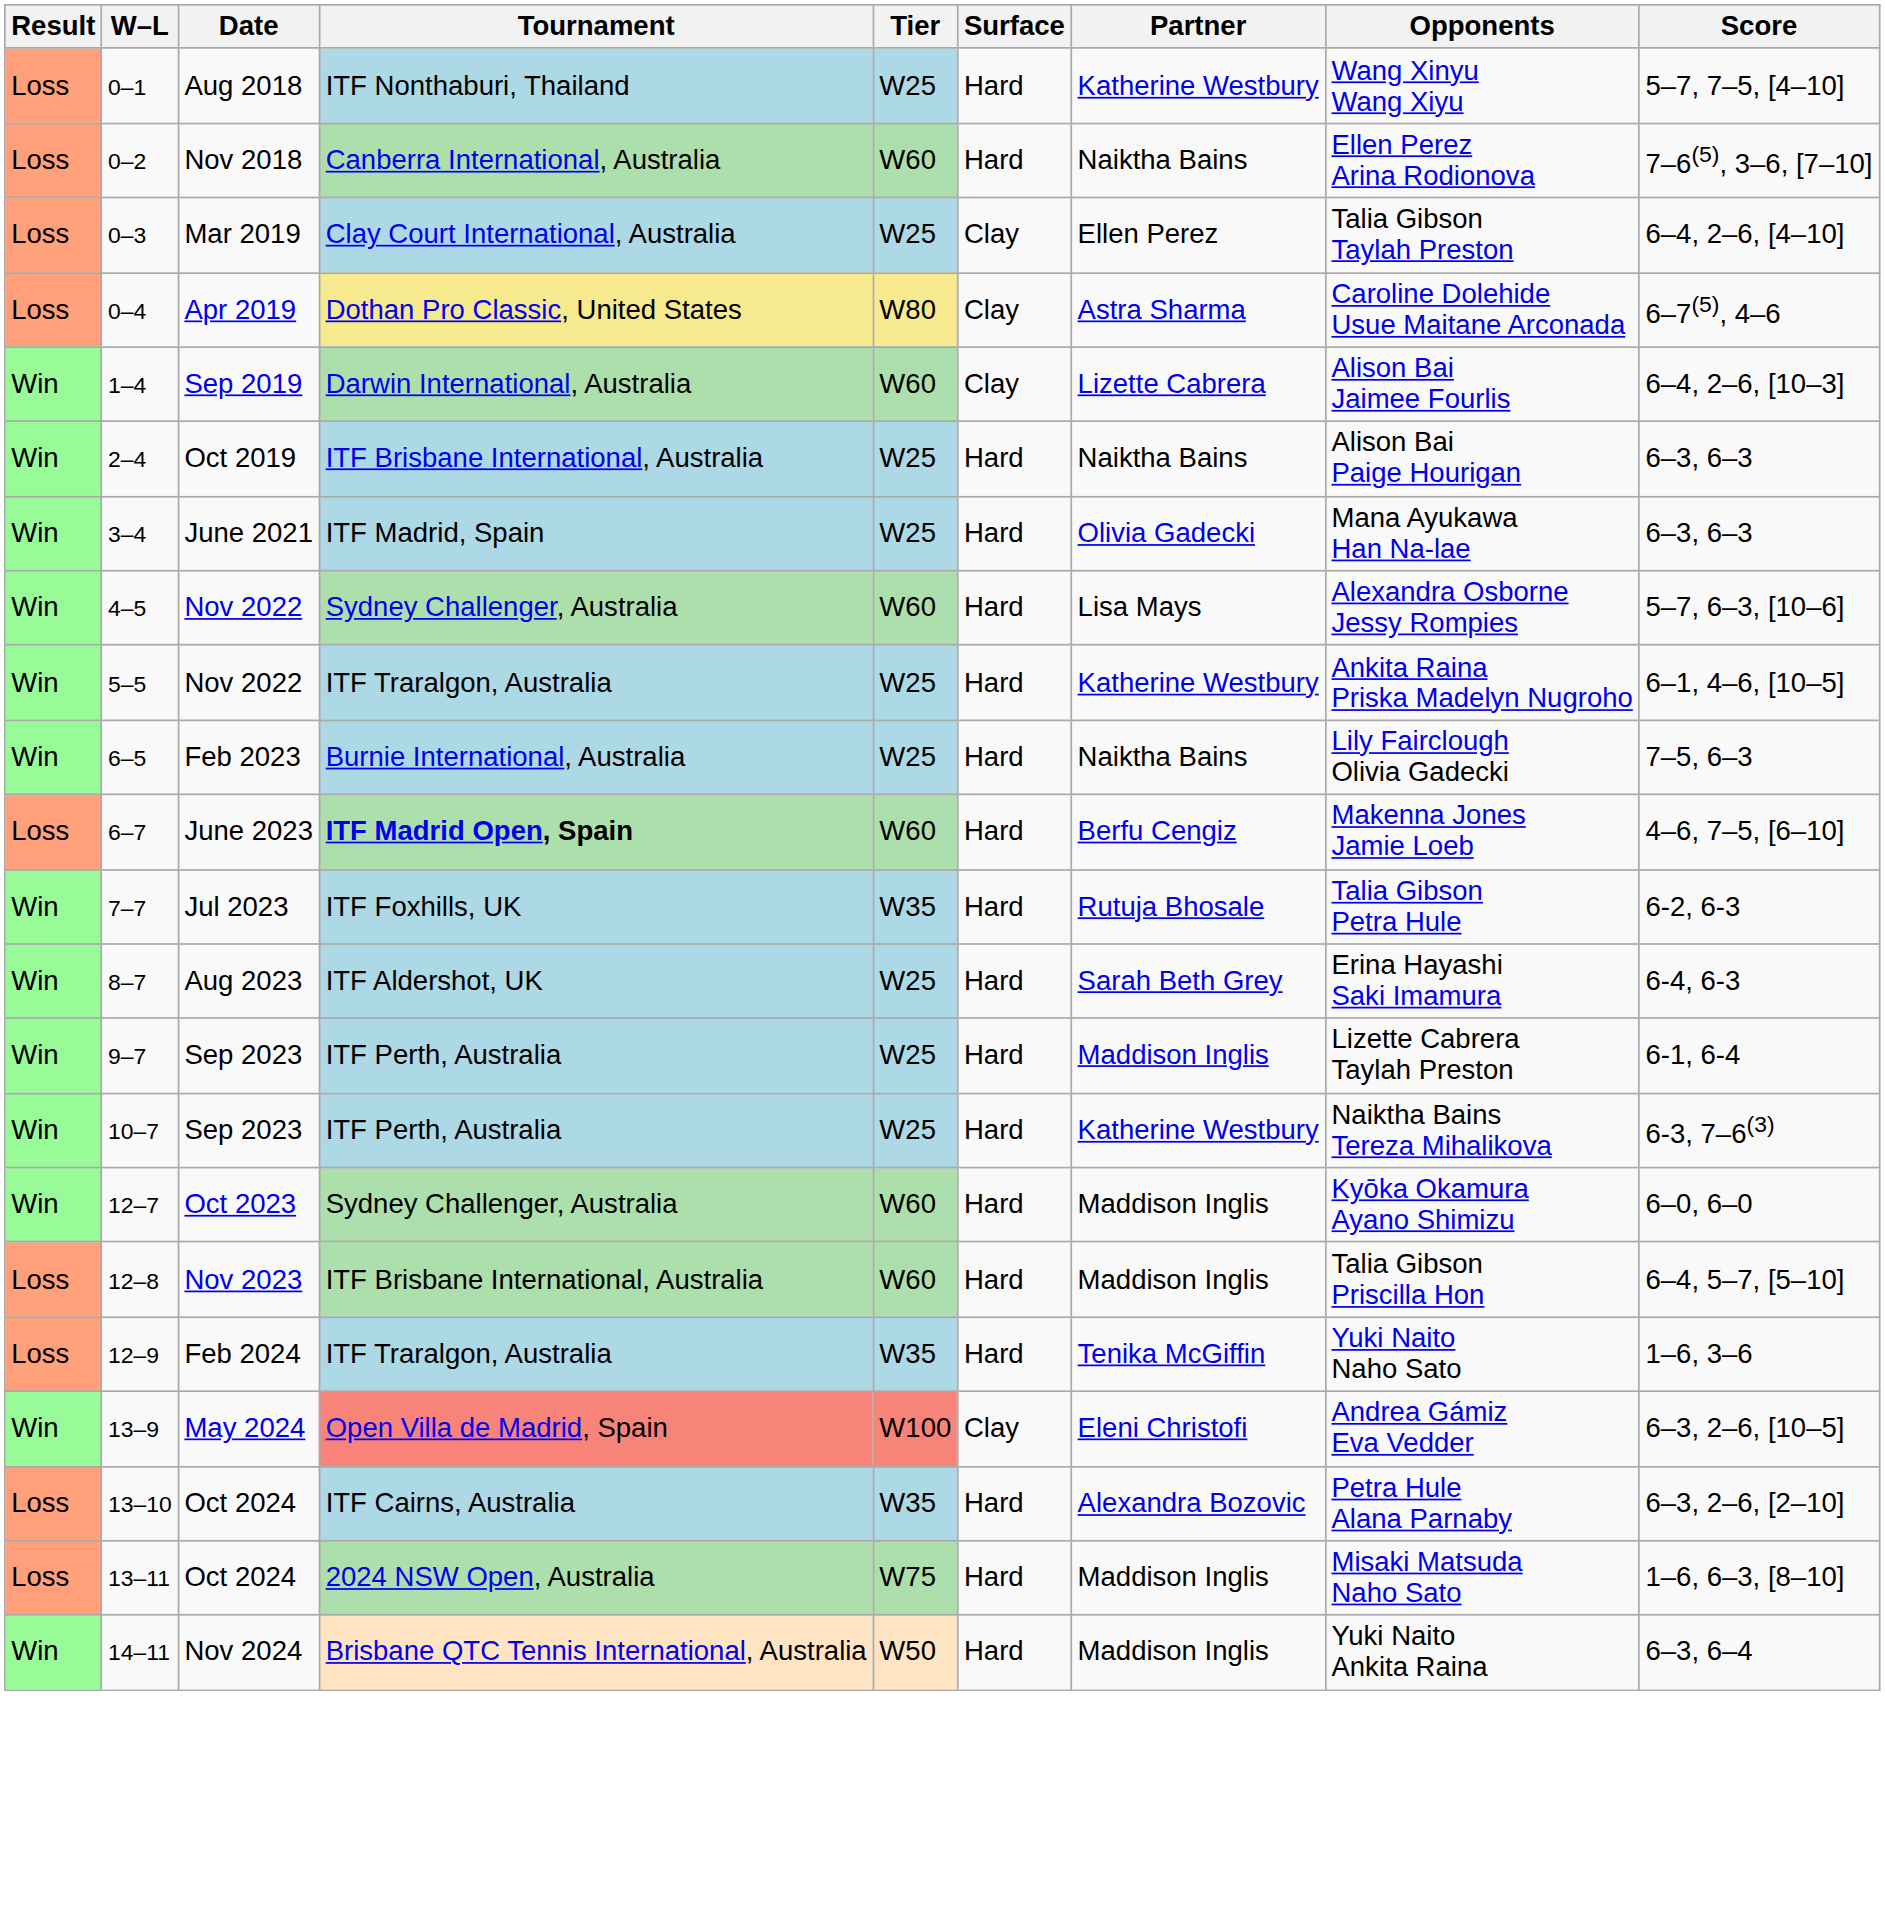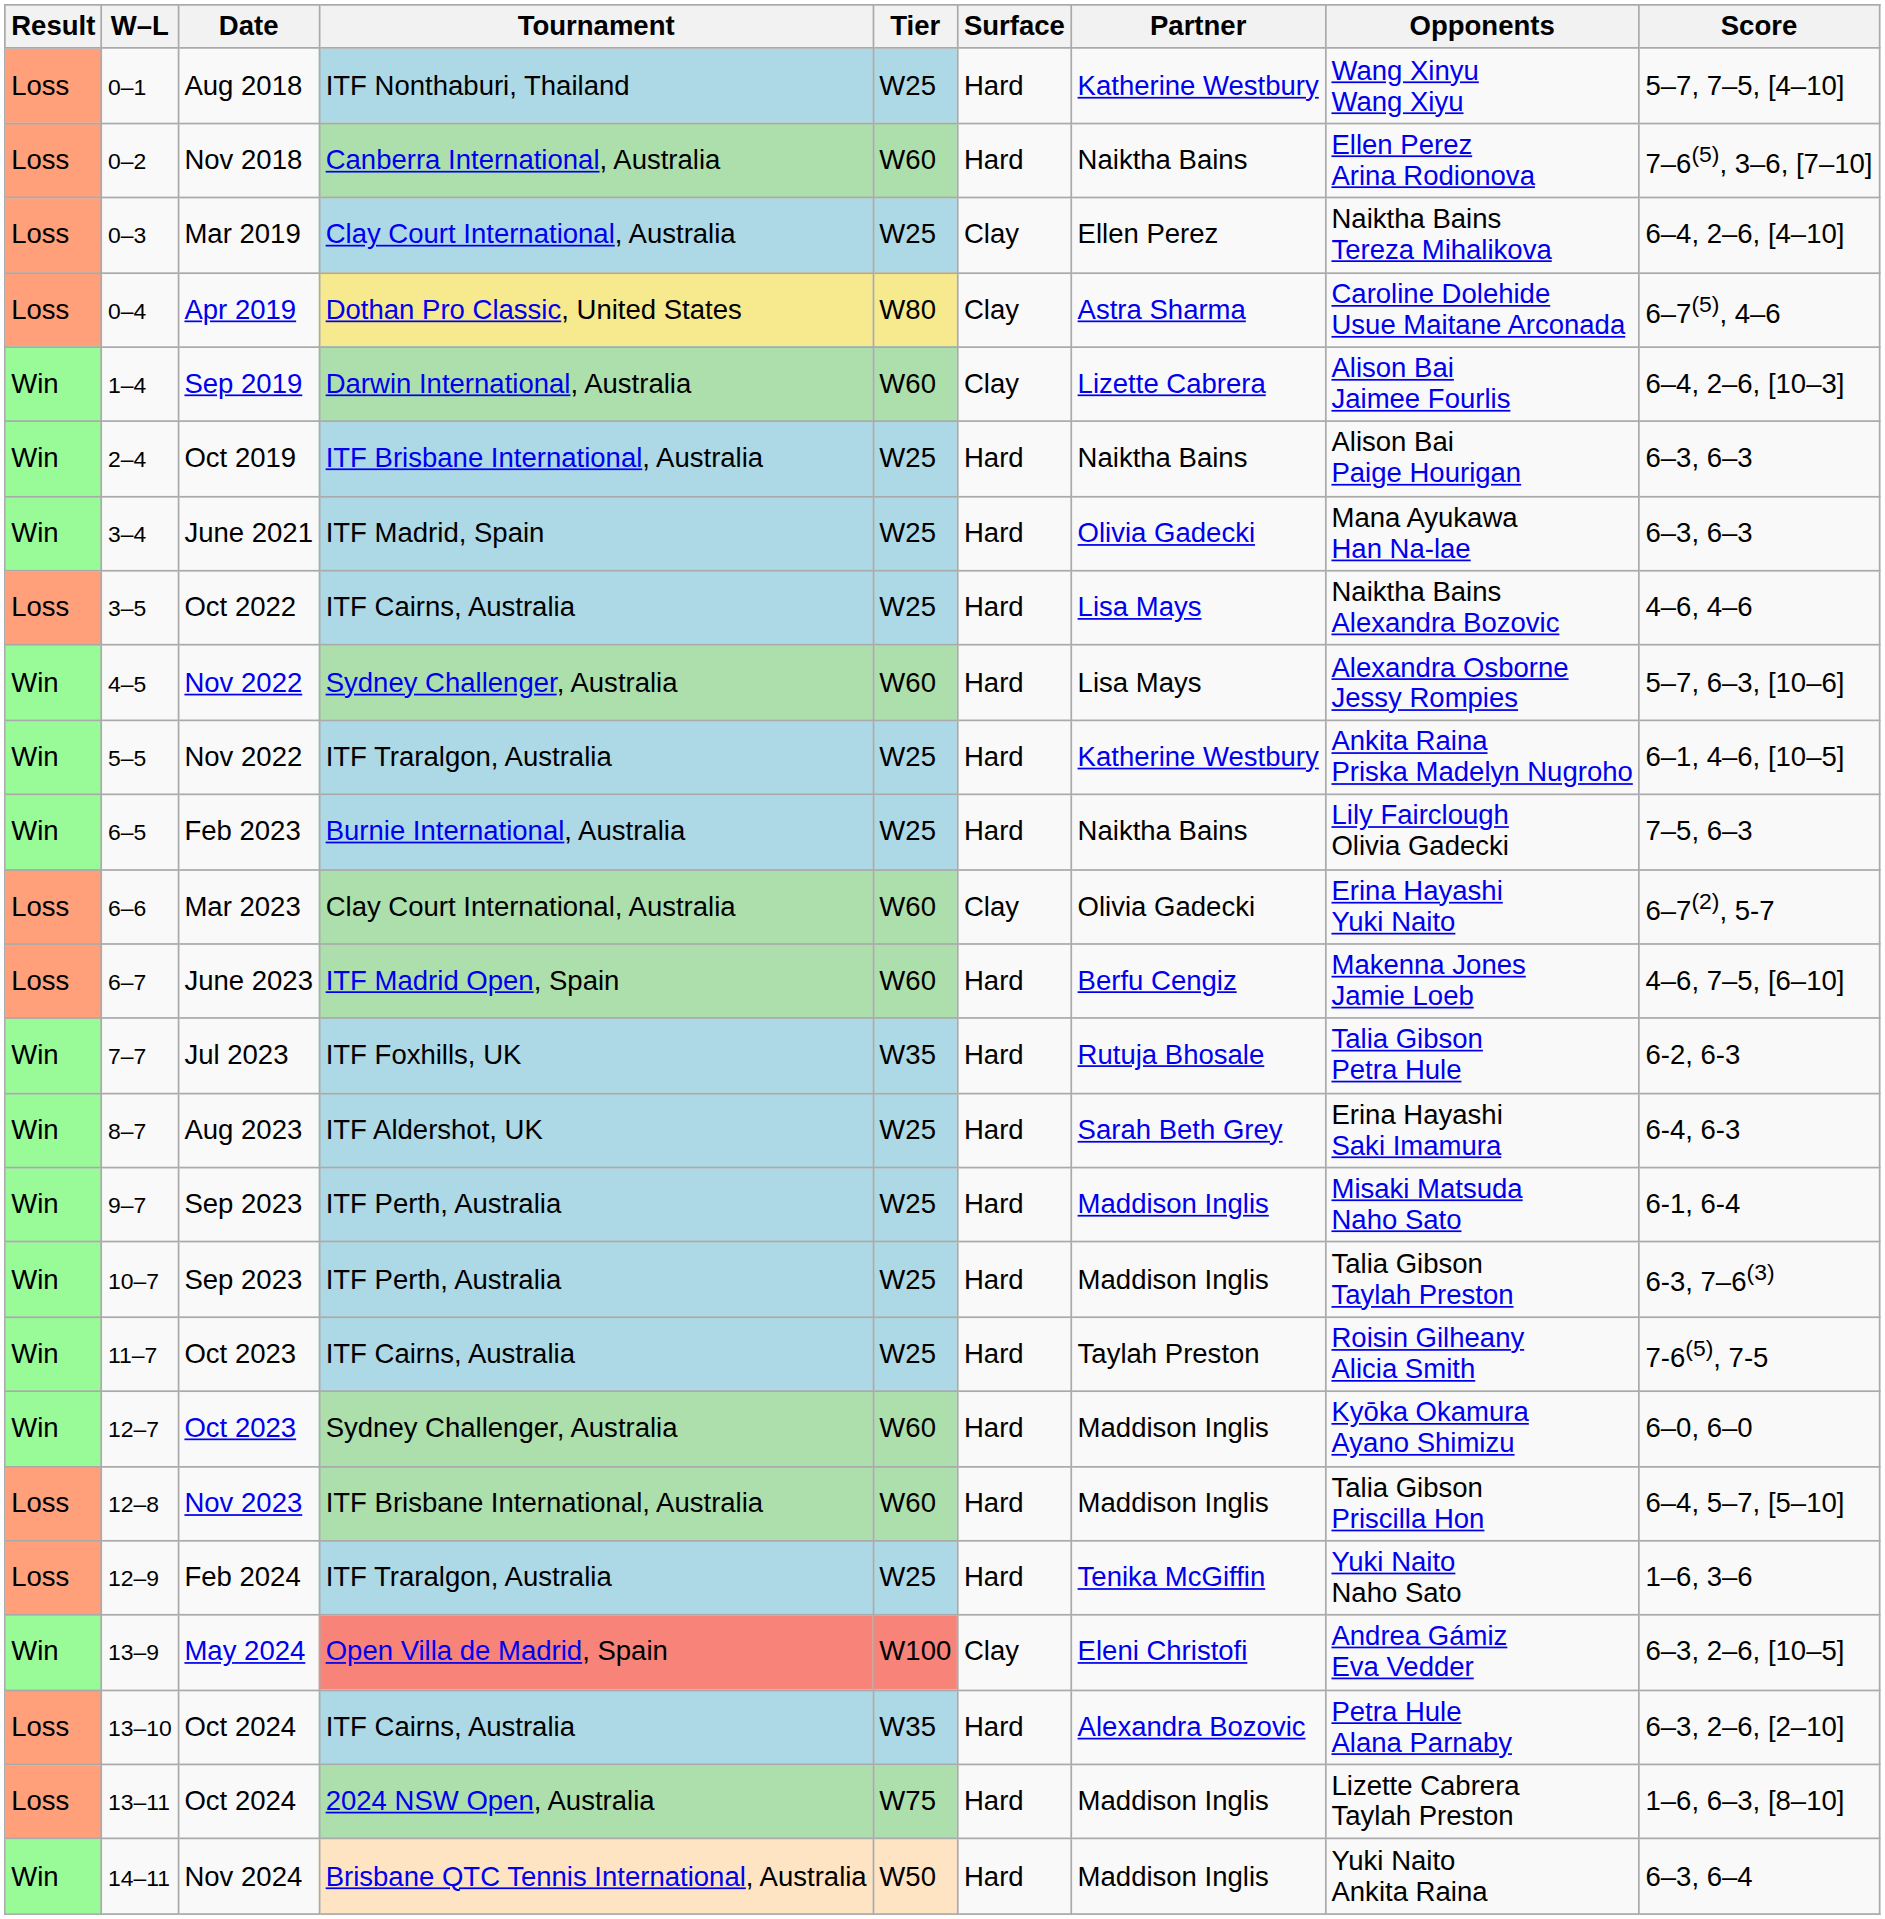 <table class="sortable wikitable">
 <tr>
 <th>Result</th>
 <th class=unsortable>W–L</th>
 <th>Date</th>
 <th>Tournament</th>
 <th>Tier</th>
 <th>Surface</th>
 <th>Partner</th>
 <th>Opponents</th>
 <th class=unsortable>Score</th>
 </tr>
 <tr>
 <td style=background:#ffa07a;>Loss</td>
 <td><small>0–1</small></td>
 <td>Aug 2018</td>
 <td style=background:lightblue;>ITF Nonthaburi, Thailand</td>
 <td style=background:lightblue;>W25</td>
 <td>Hard</td>
 <td> <a href='#'>Katherine Westbury</a></td>
 <td> <a href='#'>Wang Xinyu</a> <br>  <a href='#'>Wang Xiyu</a></td>
 <td>5–7, 7–5, [4–10]</td>
 </tr>
 <tr>
 <td style=background:#ffa07a;>Loss</td>
 <td><small>0–2</small></td>
 <td>Nov 2018</td>
 <td style=background:#addfad><a href='#'>Canberra International</a>, Australia</td>
 <td style=background:#addfad>W60</td>
 <td>Hard</td>
 <td> Naiktha Bains</td>
 <td> <a href='#'>Ellen Perez</a> <br>  <a href='#'>Arina Rodionova</a></td>
 <td>7–6<sup>(5)</sup>, 3–6, [7–10]</td>
 </tr>
 <tr>
 <td style=background:#ffa07a;>Loss</td>
 <td><small>0–3</small></td>
 <td>Mar 2019</td>
 <td style=background:lightblue;><a href='#'>Clay Court International</a>, Australia</td>
 <td style=background:lightblue;>W25</td>
 <td>Clay</td>
 <td> Ellen Perez</td>
-<td> Talia Gibson <br>  <a href='#'>Taylah Preston</a></td>
+<td> Naiktha Bains <br>  <a href='#'>Tereza Mihalikova</a></td>
 <td>6–4, 2–6, [4–10]</td>
 </tr>
 <tr>
 <td style=background:#ffa07a;>Loss</td>
 <td><small>0–4</small></td>
 <td><a href='#'>Apr 2019</a></td>
 <td style=background:#f7e98e;><a href='#'>Dothan Pro Classic</a>, United States</td>
 <td style=background:#f7e98e;>W80</td>
 <td>Clay</td>
 <td> <a href='#'>Astra Sharma</a></td>
 <td> <a href='#'>Caroline Dolehide</a> <br>  <a href='#'>Usue Maitane Arconada</a></td>
 <td>6–7<sup>(5)</sup>, 4–6</td>
 </tr>
 <tr>
 <td style=background:#98fb98;>Win</td>
 <td><small>1–4</small></td>
 <td><a href='#'>Sep 2019</a></td>
 <td style=background:#addfad><a href='#'>Darwin International</a>, Australia</td>
 <td style=background:#addfad>W60</td>
 <td>Clay</td>
 <td> <a href='#'>Lizette Cabrera</a></td>
 <td> <a href='#'>Alison Bai</a> <br>  <a href='#'>Jaimee Fourlis</a></td>
 <td>6–4, 2–6, [10–3]</td>
 </tr>
 <tr>
 <td style=background:#98fb98;>Win</td>
 <td><small>2–4</small></td>
 <td>Oct 2019</td>
 <td style=background:lightblue;><a href='#'>ITF Brisbane International</a>, Australia</td>
 <td style=background:lightblue;>W25</td>
 <td>Hard</td>
 <td> Naiktha Bains</td>
 <td> Alison Bai <br>  <a href='#'>Paige Hourigan</a></td>
 <td>6–3, 6–3</td>
 </tr>
 <tr>
 <td style=background:#98fb98;>Win</td>
 <td><small>3–4</small></td>
 <td>June 2021</td>
 <td style=background:lightblue;>ITF Madrid, Spain</td>
 <td style=background:lightblue;>W25</td>
 <td>Hard</td>
 <td> <a href='#'>Olivia Gadecki</a></td>
 <td> Mana Ayukawa <br>  <a href='#'>Han Na-lae</a></td>
 <td>6–3, 6–3</td>
 </tr>
 <tr>
+<td style=background:#ffa07a;>Loss</td>
+<td><small>3–5</small></td>
+<td>Oct 2022</td>
+<td style=background:lightblue;>ITF Cairns, Australia</td>
+<td style=background:lightblue;>W25</td>
+<td>Hard</td>
+<td> <a href='#'>Lisa Mays</a></td>
+<td> Naiktha Bains <br>  <a href='#'>Alexandra Bozovic</a></td>
+<td>4–6, 4–6</td>
+</tr>
+<tr>
 <td style=background:#98fb98;>Win</td>
 <td><small>4–5</small></td>
 <td><a href='#'>Nov 2022</a></td>
 <td style=background:#addfad><a href='#'>Sydney Challenger</a>, Australia</td>
 <td style=background:#addfad>W60</td>
 <td>Hard</td>
 <td> Lisa Mays</td>
 <td> <a href='#'>Alexandra Osborne</a> <br>  <a href='#'>Jessy Rompies</a></td>
 <td>5–7, 6–3, [10–6]</td>
 </tr>
 <tr>
 <td style=background:#98fb98>Win</td>
 <td><small>5–5</small></td>
 <td>Nov 2022</td>
 <td style=background:lightblue;>ITF Traralgon, Australia</td>
 <td style=background:lightblue;>W25</td>
 <td>Hard</td>
 <td> <a href='#'>Katherine Westbury</a></td>
 <td> <a href='#'>Ankita Raina</a> <br>  <a href='#'>Priska Madelyn Nugroho</a></td>
 <td>6–1, 4–6, [10–5]</td>
 </tr>
 <tr>
 <td style=background:#98fb98>Win</td>
 <td><small>6–5</small></td>
 <td>Feb 2023</td>
 <td style=background:lightblue;><a href='#'>Burnie International</a>, Australia</td>
 <td style=background:lightblue;>W25</td>
 <td>Hard</td>
 <td> Naiktha Bains</td>
 <td> <a href='#'>Lily Fairclough</a> <br>  Olivia Gadecki</td>
 <td>7–5, 6–3</td>
 </tr>
 <tr>
 <td style=background:#ffa07a;>Loss</td>
+<td><small>6–6</small></td>
+<td>Mar 2023</td>
+<td style=background:#addfad>Clay Court International, Australia</td>
+<td style=background:#addfad>W60</td>
+<td>Clay</td>
+<td> Olivia Gadecki</td>
+<td> <a href='#'>Erina Hayashi</a> <br>  <a href='#'>Yuki Naito</a></td>
+<td>6–7<sup>(2)</sup>, 5-7</td>
+</tr>
+<tr>
+<td style=background:#ffa07a;>Loss</td>
 <td><small>6–7</small></td>
 <td>June 2023</td>
-<td style=background:#addfad><strong><a href='#'>ITF Madrid Open</a>, Spain</strong></td>
+<td style=background:#addfad><a href='#'>ITF Madrid Open</a>, Spain</td>
 <td style=background:#addfad>W60</td>
 <td>Hard</td>
 <td> <a href='#'>Berfu Cengiz</a></td>
 <td> <a href='#'>Makenna Jones</a> <br>  <a href='#'>Jamie Loeb</a></td>
 <td>4–6, 7–5, [6–10]</td>
 </tr>
 <tr>
 <td style=background:#98fb98>Win</td>
 <td><small>7–7</small></td>
 <td>Jul 2023</td>
 <td style=background:lightblue;>ITF Foxhills, UK</td>
 <td style=background:lightblue;>W35</td>
 <td>Hard</td>
 <td> <a href='#'>Rutuja Bhosale</a></td>
 <td> <a href='#'>Talia Gibson</a> <br>  <a href='#'>Petra Hule</a></td>
 <td>6-2, 6-3</td>
 </tr>
 <tr>
 <td style=background:#98fb98>Win</td>
 <td><small>8–7</small></td>
 <td>Aug 2023</td>
 <td style=background:lightblue;>ITF Aldershot, UK</td>
 <td style=background:lightblue;>W25</td>
 <td>Hard</td>
 <td> <a href='#'>Sarah Beth Grey</a></td>
 <td> Erina Hayashi <br>  <a href='#'>Saki Imamura</a></td>
 <td>6-4, 6-3</td>
 </tr>
 <tr>
 <td style=background:#98fb98>Win</td>
 <td><small>9–7</small></td>
 <td>Sep 2023</td>
 <td style=background:lightblue;>ITF Perth, Australia</td>
 <td style=background:lightblue;>W25</td>
 <td>Hard</td>
 <td> <a href='#'>Maddison Inglis</a></td>
-<td> Lizette Cabrera <br>  Taylah Preston</td>
+<td> <a href='#'>Misaki Matsuda</a> <br>  <a href='#'>Naho Sato</a></td>
 <td>6-1, 6-4</td>
 </tr>
 <tr>
 <td style=background:#98fb98>Win</td>
 <td><small>10–7</small></td>
 <td>Sep 2023</td>
 <td style=background:lightblue;>ITF Perth, Australia</td>
 <td style=background:lightblue;>W25</td>
 <td>Hard</td>
-<td> <a href='#'>Katherine Westbury</a></td>
-<td> Naiktha Bains <br>  <a href='#'>Tereza Mihalikova</a></td>
+<td> Maddison Inglis</td>
+<td> Talia Gibson <br>  <a href='#'>Taylah Preston</a></td>
 <td>6-3, 7–6<sup>(3)</sup></td>
+</tr>
+<tr>
+<td style=background:#98fb98>Win</td>
+<td><small>11–7</small></td>
+<td>Oct 2023</td>
+<td style=background:lightblue;>ITF Cairns, Australia</td>
+<td style=background:lightblue;>W25</td>
+<td>Hard</td>
+<td> Taylah Preston</td>
+<td> <a href='#'>Roisin Gilheany</a> <br>  <a href='#'>Alicia Smith</a></td>
+<td>7-6<sup>(5)</sup>, 7-5</td>
 </tr>
 <tr>
 <td style="background:#98fb98;">Win</td>
 <td><small>12–7</small></td>
 <td><a href='#'>Oct 2023</a></td>
 <td style="background:#addfad;">Sydney Challenger, Australia</td>
 <td style="background:#addfad;">W60</td>
 <td>Hard</td>
 <td> Maddison Inglis</td>
 <td> <a href='#'>Kyōka Okamura</a> <br>  <a href='#'>Ayano Shimizu</a></td>
 <td>6–0, 6–0</td>
 </tr>
 <tr>
 <td style=background:#ffa07a;>Loss</td>
 <td><small>12–8</small></td>
 <td><a href='#'>Nov 2023</a></td>
 <td style="background:#addfad;">ITF Brisbane International, Australia</td>
 <td style="background:#addfad;">W60</td>
 <td>Hard</td>
 <td> Maddison Inglis</td>
 <td> Talia Gibson <br>  <a href='#'>Priscilla Hon</a></td>
 <td>6–4, 5–7, [5–10]</td>
 </tr>
 <tr>
 <td style=background:#ffa07a;>Loss</td>
 <td><small>12–9</small></td>
 <td>Feb 2024</td>
 <td style=background:lightblue;>ITF Traralgon, Australia</td>
-<td style=background:lightblue;>W35</td>
+<td style=background:lightblue;>W25</td>
 <td>Hard</td>
 <td> <a href='#'>Tenika McGiffin</a></td>
 <td> <a href='#'>Yuki Naito</a> <br>  Naho Sato</td>
 <td>1–6, 3–6</td>
 </tr>
 <tr>
 <td style="background:#98fb98;">Win</td>
 <td><small>13–9</small></td>
 <td><a href='#'>May 2024</a></td>
 <td style="background:#f88379;"><a href='#'>Open Villa de Madrid</a>, Spain</td>
 <td style="background:#f88379;">W100</td>
 <td>Clay</td>
 <td> <a href='#'>Eleni Christofi</a></td>
 <td> <a href='#'>Andrea Gámiz</a> <br>  <a href='#'>Eva Vedder</a></td>
 <td>6–3, 2–6, [10–5]</td>
 </tr>
 <tr>
 <td style=background:#ffa07a;>Loss</td>
 <td><small>13–10</small></td>
 <td>Oct 2024</td>
 <td style=background:lightblue;>ITF Cairns, Australia</td>
 <td style=background:lightblue;>W35</td>
 <td>Hard</td>
 <td> <a href='#'>Alexandra Bozovic</a></td>
 <td> <a href='#'>Petra Hule</a> <br>  <a href='#'>Alana Parnaby</a></td>
 <td>6–3, 2–6, [2–10]</td>
 </tr>
 <tr>
 <td style=background:#ffa07a;>Loss</td>
 <td><small>13–11</small></td>
 <td>Oct 2024</td>
 <td style="background:#addfad;"><a href='#'>2024 NSW Open</a>, Australia</td>
 <td style="background:#addfad;">W75</td>
 <td>Hard</td>
 <td> Maddison Inglis</td>
-<td> <a href='#'>Misaki Matsuda</a> <br>  <a href='#'>Naho Sato</a></td>
+<td> Lizette Cabrera <br>  Taylah Preston</td>
 <td>1–6, 6–3, [8–10]</td>
 </tr>
 <tr>
 <td style="background:#98fb98;">Win</td>
 <td><small>14–11</small></td>
 <td>Nov 2024</td>
 <td style="background:#ffe4c4;"><a href='#'>Brisbane QTC Tennis International</a>, Australia</td>
 <td style="background:#ffe4c4;">W50</td>
 <td>Hard</td>
 <td> Maddison Inglis</td>
 <td> Yuki Naito <br>  Ankita Raina</td>
 <td>6–3, 6–4</td>
 </tr>
 </table>
